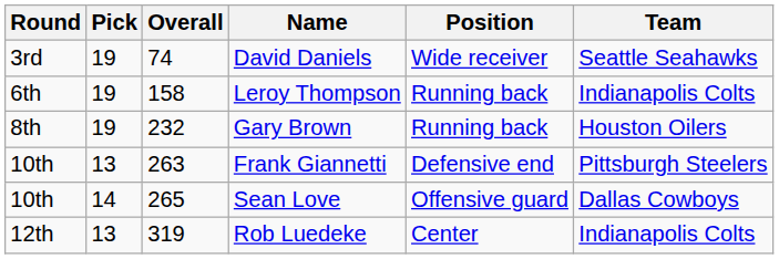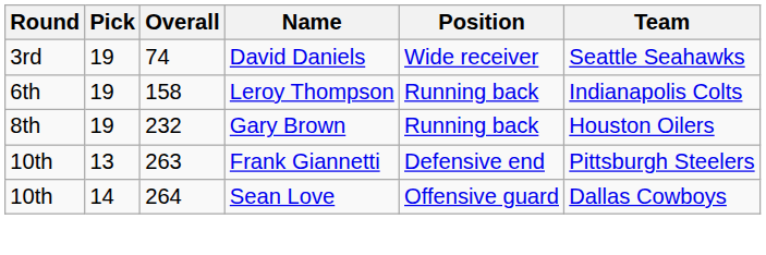 <table class="wikitable">
 <tr>
 <th>Round</th>
 <th>Pick</th>
 <th>Overall</th>
 <th>Name</th>
 <th>Position</th>
 <th>Team</th>
 </tr>
 <tr>
 <td>3rd</td>
 <td>19</td>
 <td>74</td>
 <td><a href='#'>David Daniels</a></td>
 <td><a href='#'>Wide receiver</a></td>
 <td><a href='#'>Seattle Seahawks</a></td>
 </tr>
 <tr>
 <td>6th</td>
 <td>19</td>
 <td>158</td>
 <td><a href='#'>Leroy Thompson</a></td>
 <td><a href='#'>Running back</a></td>
 <td><a href='#'>Indianapolis Colts</a></td>
 </tr>
 <tr>
 <td>8th</td>
 <td>19</td>
 <td>232</td>
 <td><a href='#'>Gary Brown</a></td>
 <td><a href='#'>Running back</a></td>
 <td><a href='#'>Houston Oilers</a></td>
 </tr>
 <tr>
 <td>10th</td>
 <td>13</td>
 <td>263</td>
 <td><a href='#'>Frank Giannetti</a></td>
 <td><a href='#'>Defensive end</a></td>
 <td><a href='#'>Pittsburgh Steelers</a></td>
 </tr>
 <tr>
 <td>10th</td>
 <td>14</td>
-<td>265</td>
+<td>264</td>
 <td><a href='#'>Sean Love</a></td>
 <td><a href='#'>Offensive guard</a></td>
 <td><a href='#'>Dallas Cowboys</a></td>
 </tr>
-<tr>
-<td>12th</td>
-<td>13</td>
-<td>319</td>
-<td><a href='#'>Rob Luedeke</a></td>
-<td><a href='#'>Center</a></td>
-<td><a href='#'>Indianapolis Colts</a></td>
-</tr>
 </table>
